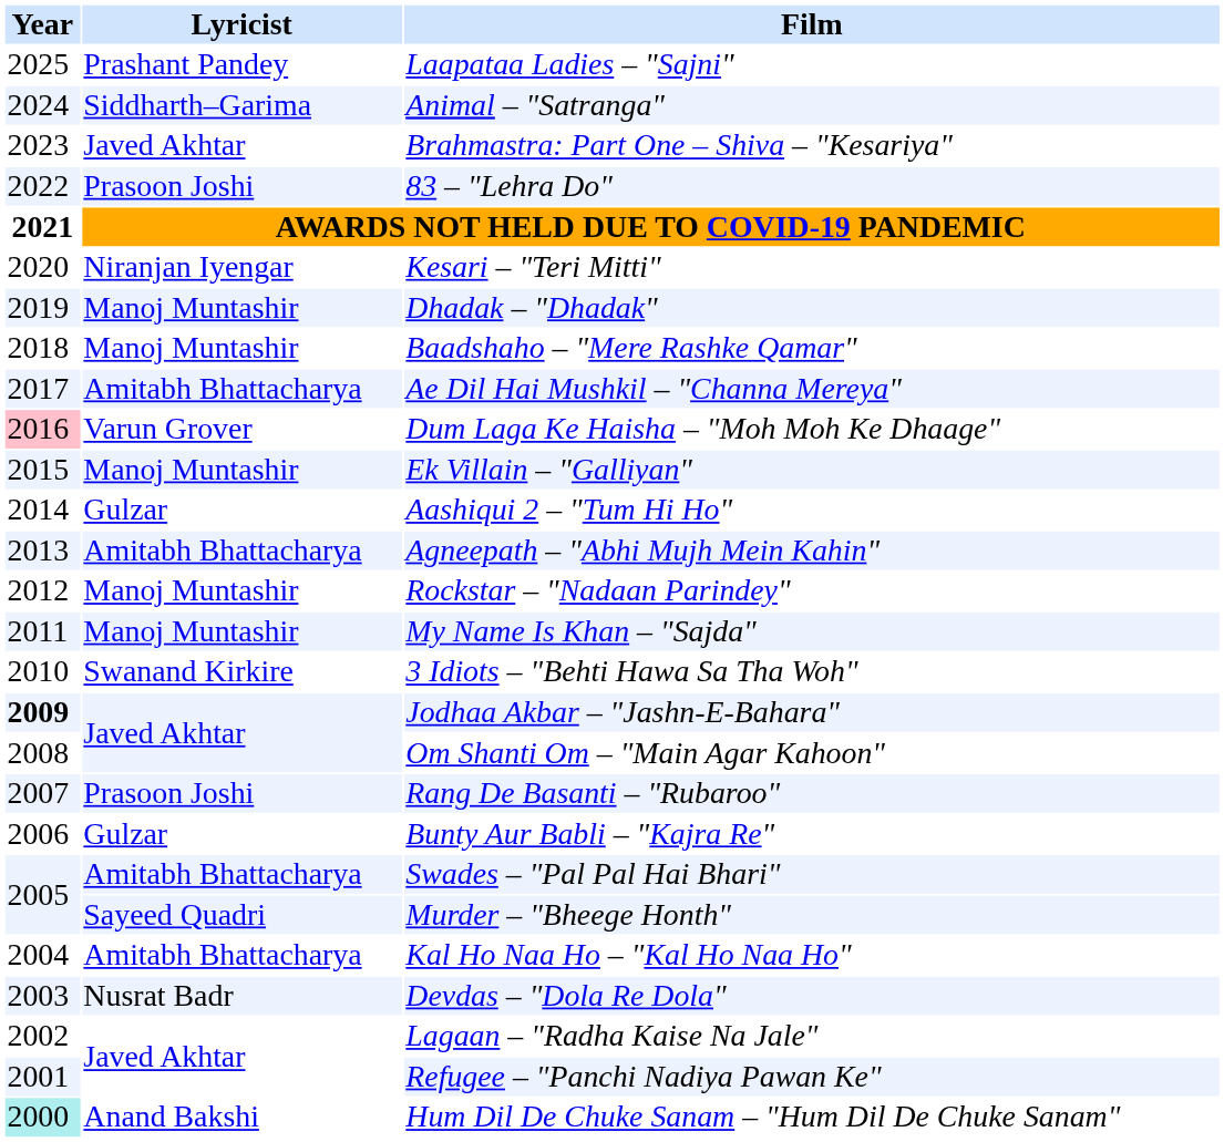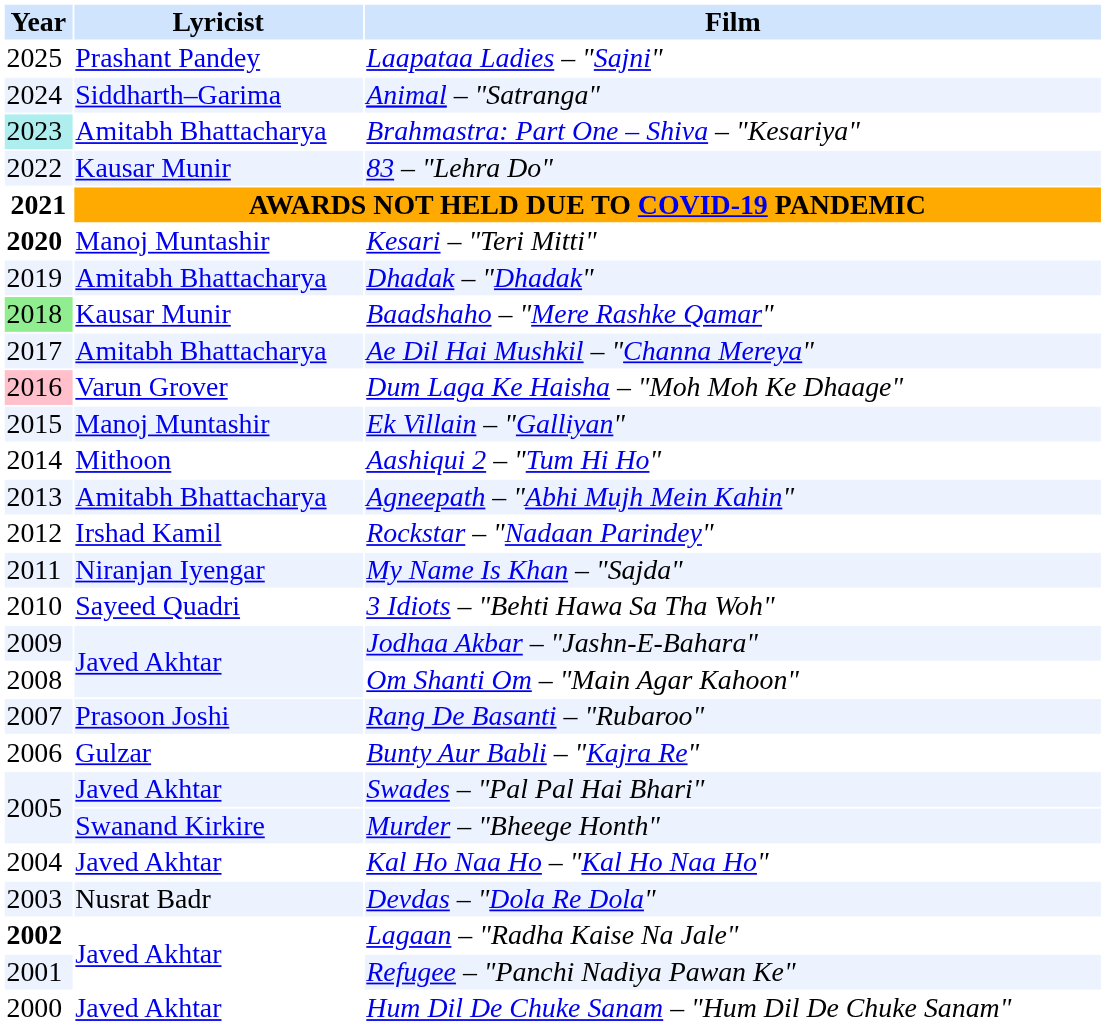 <table cellspacing="1" cellpadding="1" border="0" width="50%">
 <tr bgcolor="#d1e4fd">
 <th>Year</th>
 <th>Lyricist</th>
 <th>Film</th>
 </tr>
 <tr>
 <td>2025</td>
 <td><a href='#'>Prashant Pandey</a></td>
 <td><a href='#'><em>Laapataa Ladies</em></a> – <em>"<a href='#'>Sajni</a>"</em></td>
 </tr>
 <tr bgcolor="#edf3fe">
 <td>2024</td>
 <td><a href='#'>Siddharth–Garima</a></td>
 <td><a href='#'><em><u>Animal</u></em></a> <em>– "Satranga"</em></td>
 </tr>
 <tr>
-<td>2023</td>
-<td><a href='#'>Javed Akhtar</a></td>
+<td style="background: paleturquoise;">2023</td>
+<td><a href='#'>Amitabh Bhattacharya</a></td>
 <td><em><a href='#'>Brahmastra: Part One – Shiva</a></em> – <em>"Kesariya"</em></td>
 </tr>
 <tr bgcolor="#edf3fe">
 <td>2022</td>
-<td><a href='#'>Prasoon Joshi</a></td>
+<td><a href='#'>Kausar Munir</a></td>
 <td><em><a href='#'>83</a></em> – <em>"Lehra Do"</em></td>
 </tr>
 <tr>
 <th scope="row" rowspan=1 style="text-align:center">2021<br></th>
 <td colspan=4 rowspan= 1 style="background:#FFAA00; text-align:center"><strong>AWARDS NOT HELD DUE TO <a href='#'>COVID-19</a> PANDEMIC</strong></td>
 </tr>
 <tr>
-<td>2020</td>
-<td><a href='#'>Niranjan Iyengar</a></td>
+<td><strong>2020</strong></td>
+<td><a href='#'>Manoj Muntashir</a></td>
 <td><em><a href='#'>Kesari</a></em>  – <em>"Teri Mitti"</em></td>
 </tr>
 <tr bgcolor=#edf3fe>
 <td>2019</td>
-<td><a href='#'>Manoj Muntashir</a></td>
+<td><a href='#'>Amitabh Bhattacharya</a></td>
 <td><em><a href='#'>Dhadak</a></em> – <em>"<a href='#'>Dhadak</a>"</em></td>
 </tr>
 <tr>
-<td>2018</td>
-<td><a href='#'>Manoj Muntashir</a></td>
+<td style="background: lightgreen;">2018</td>
+<td><a href='#'>Kausar Munir</a></td>
 <td><em><a href='#'>Baadshaho</a></em> – <em>"<a href='#'>Mere Rashke Qamar</a>"</em></td>
 </tr>
 <tr bgcolor=#edf3fe>
 <td>2017</td>
 <td><a href='#'>Amitabh Bhattacharya</a></td>
 <td><em><a href='#'>Ae Dil Hai Mushkil</a></em> – <em>"<a href='#'>Channa Mereya</a>"</em></td>
 </tr>
 <tr>
 <td style="background: pink;">2016</td>
 <td><a href='#'>Varun Grover</a></td>
 <td><em><a href='#'>Dum Laga Ke Haisha</a></em> – <em>"Moh Moh Ke Dhaage"</em></td>
 </tr>
 <tr bgcolor=#edf3fe>
 <td>2015</td>
 <td><a href='#'>Manoj Muntashir</a></td>
 <td><em><a href='#'>Ek Villain</a></em> – <em>"<a href='#'>Galliyan</a>"</em></td>
 </tr>
 <tr>
 <td>2014</td>
-<td><a href='#'>Gulzar</a></td>
+<td><a href='#'>Mithoon</a></td>
 <td><em><a href='#'>Aashiqui 2</a></em> – <em>"<a href='#'>Tum Hi Ho</a>"</em></td>
 </tr>
 <tr bgcolor=#edf3fe>
 <td>2013</td>
 <td><a href='#'>Amitabh Bhattacharya</a></td>
 <td><em><a href='#'>Agneepath</a></em> – <em>"<a href='#'>Abhi Mujh Mein Kahin</a>"</em></td>
 </tr>
 <tr>
 <td>2012</td>
-<td><a href='#'>Manoj Muntashir</a></td>
+<td><a href='#'>Irshad Kamil</a></td>
 <td><em><a href='#'>Rockstar</a></em> – <em>"<a href='#'>Nadaan Parindey</a>"</em></td>
 </tr>
 <tr bgcolor=#edf3fe>
 <td>2011</td>
-<td><a href='#'>Manoj Muntashir</a></td>
+<td><a href='#'>Niranjan Iyengar</a></td>
 <td><em><a href='#'>My Name Is Khan</a></em> – <em>"Sajda"</em></td>
 </tr>
 <tr>
 <td>2010</td>
-<td><a href='#'>Swanand Kirkire</a></td>
+<td><a href='#'>Sayeed Quadri</a></td>
 <td><em><a href='#'>3 Idiots</a></em> – <em>"Behti Hawa Sa Tha Woh"</em></td>
 </tr>
 <tr bgcolor=#edf3fe>
-<td><strong>2009</strong></td>
+<td>2009</td>
 <td rowspan="2"><a href='#'>Javed Akhtar</a></td>
 <td><em><a href='#'>Jodhaa Akbar</a></em> – <em>"Jashn-E-Bahara"</em></td>
 </tr>
 <tr>
 <td>2008</td>
 <td><em><a href='#'>Om Shanti Om</a></em> – <em>"Main Agar Kahoon"</em></td>
 </tr>
 <tr bgcolor=#edf3fe>
 <td>2007</td>
 <td><a href='#'>Prasoon Joshi</a></td>
 <td><em><a href='#'>Rang De Basanti</a></em> – <em>"Rubaroo"</em></td>
 </tr>
 <tr>
 <td>2006</td>
 <td><a href='#'>Gulzar</a></td>
 <td><em><a href='#'>Bunty Aur Babli</a></em> – <em>"<a href='#'>Kajra Re</a>"</em></td>
 </tr>
 <tr bgcolor=#edf3fe>
 <td rowspan=2>2005</td>
-<td><a href='#'>Amitabh Bhattacharya</a></td>
+<td><a href='#'>Javed Akhtar</a></td>
 <td><em><a href='#'>Swades</a></em> – <em>"Pal Pal Hai Bhari"</em></td>
 </tr>
 <tr bgcolor=#edf3fe>
-<td><a href='#'>Sayeed Quadri</a></td>
+<td><a href='#'>Swanand Kirkire</a></td>
 <td><em><a href='#'>Murder</a></em> – <em>"Bheege Honth"</em></td>
 </tr>
 <tr>
 <td>2004</td>
-<td><a href='#'>Amitabh Bhattacharya</a></td>
+<td><a href='#'>Javed Akhtar</a></td>
 <td><em><a href='#'>Kal Ho Naa Ho</a></em> – <em>"<a href='#'>Kal Ho Naa Ho</a>"</em></td>
 </tr>
 <tr bgcolor=#edf3fe>
 <td>2003</td>
 <td>Nusrat Badr</td>
 <td><em><a href='#'>Devdas</a></em> – <em>"<a href='#'>Dola Re Dola</a>"</em></td>
 </tr>
 <tr>
-<td>2002</td>
+<td><strong>2002</strong></td>
 <td rowspan="2"><a href='#'>Javed Akhtar</a></td>
 <td><em><a href='#'>Lagaan</a></em> – <em>"Radha Kaise Na Jale"</em></td>
 </tr>
 <tr bgcolor=#edf3fe>
 <td>2001</td>
 <td><em><a href='#'>Refugee</a></em> – <em>"Panchi Nadiya Pawan Ke"</em></td>
 </tr>
 <tr>
-<td style="background: paleturquoise;">2000</td>
-<td><a href='#'>Anand Bakshi</a></td>
+<td>2000</td>
+<td><a href='#'>Javed Akhtar</a></td>
 <td><em><a href='#'>Hum Dil De Chuke Sanam</a></em> – <em>"Hum Dil De Chuke Sanam"</em></td>
 </tr>
 </table>
